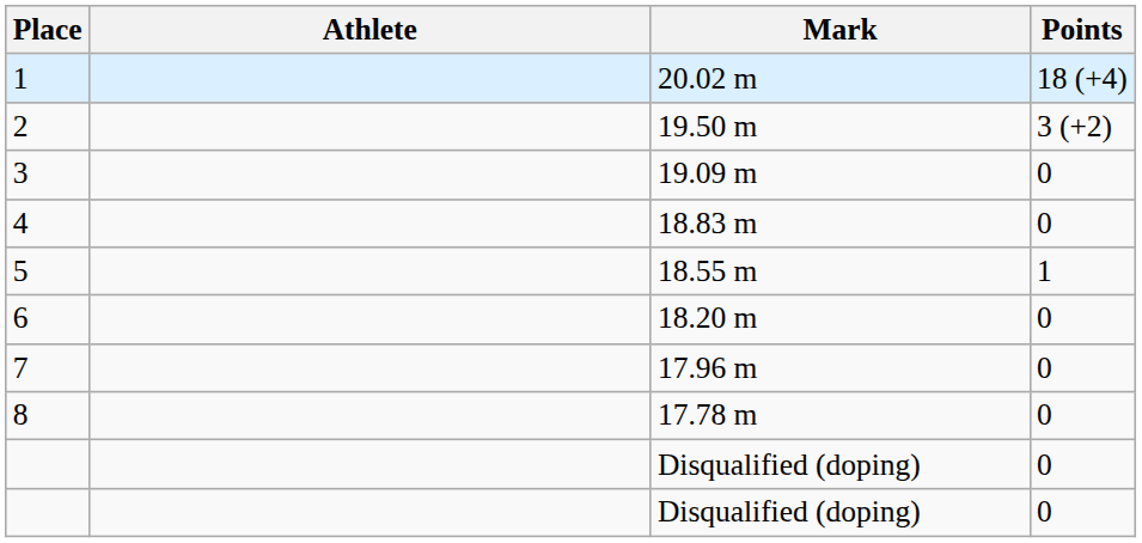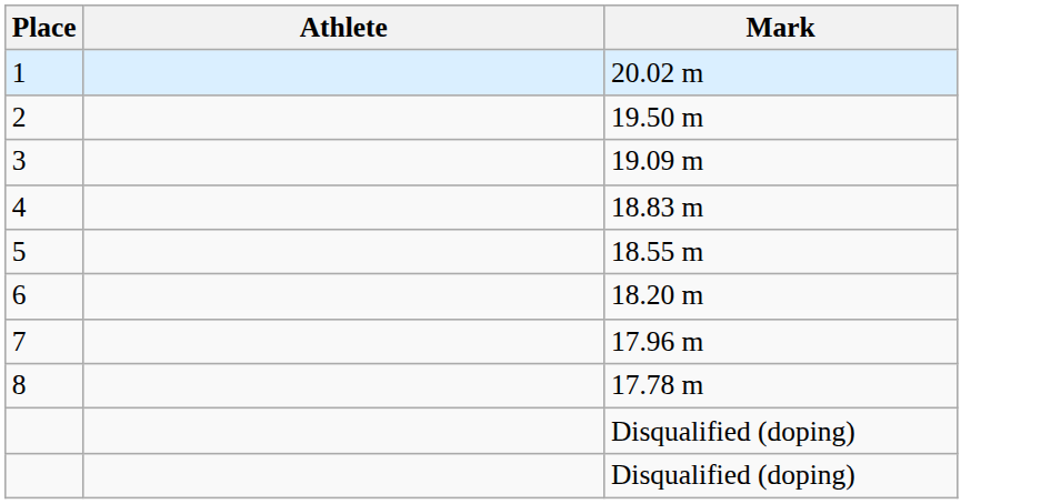 <table class="wikitable sortable">
 <tr>
 <th>Place</th>
 <th style="width:18em">Athlete</th>
 <th style="width:12em">Mark</th>
-<th>Points</th>
 </tr>
 <tr style="background:#daefff;">
 <td>1 </td>
 <td></td>
 <td>20.02 m</td>
-<td>18 (+4)</td>
 </tr>
 <tr>
 <td>2</td>
 <td></td>
 <td>19.50 m </td>
-<td>3 (+2)</td>
 </tr>
 <tr>
 <td>3</td>
 <td></td>
 <td>19.09 m </td>
-<td>0</td>
 </tr>
 <tr>
 <td>4</td>
 <td></td>
 <td>18.83 m</td>
-<td>0</td>
 </tr>
 <tr>
 <td>5</td>
 <td></td>
 <td>18.55 m</td>
-<td>1</td>
 </tr>
 <tr>
 <td>6</td>
 <td></td>
 <td>18.20 m</td>
-<td>0</td>
 </tr>
 <tr>
 <td>7</td>
 <td></td>
 <td>17.96 m</td>
-<td>0</td>
 </tr>
 <tr>
 <td>8</td>
 <td></td>
 <td>17.78 m</td>
-<td>0</td>
 </tr>
 <tr>
 <td data-sort-value="9"></td>
 <td></td>
 <td>Disqualified (doping)</td>
-<td>0</td>
 </tr>
 <tr>
 <td data-sort-value="9"></td>
 <td></td>
 <td>Disqualified (doping)</td>
-<td>0</td>
 </tr>
 </table>
